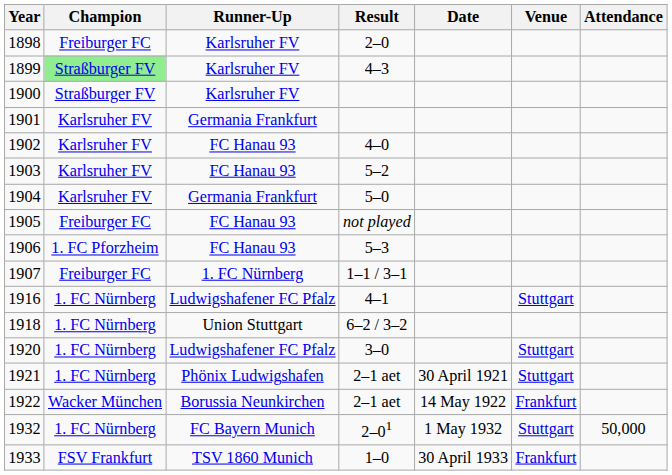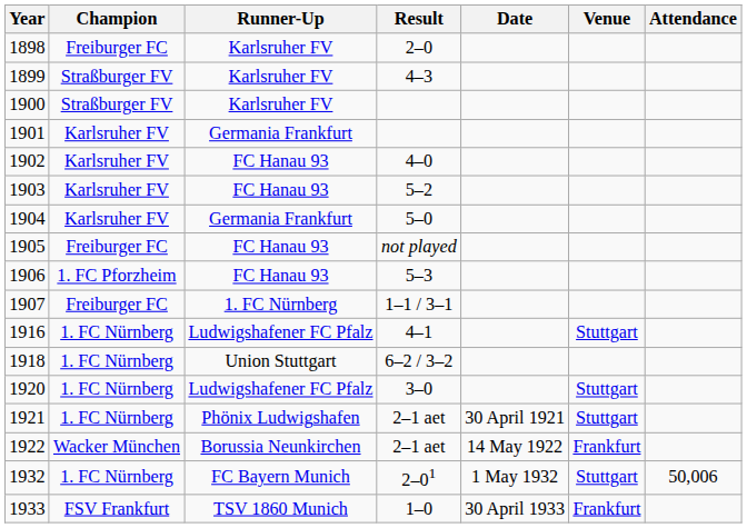 <table class=wikitable>
 <tr>
 <th>Year</th>
 <th style="text-align:center">Champion</th>
 <th style="text-align:center">Runner-Up</th>
 <th style="text-align:center">Result</th>
 <th style="text-align:center">Date</th>
 <th style="text-align:center">Venue</th>
 <th style="text-align:center">Attendance</th>
 </tr>
 <tr align="center">
 <td>1898</td>
 <td><a href='#'>Freiburger FC</a></td>
 <td><a href='#'>Karlsruher FV</a></td>
 <td>2–0</td>
 <td></td>
 <td></td>
 <td></td>
 </tr>
 <tr align="center">
 <td>1899</td>
-<td style="background: lightgreen;"><a href='#'>Straßburger FV</a></td>
+<td><a href='#'>Straßburger FV</a></td>
 <td><a href='#'>Karlsruher FV</a></td>
 <td>4–3</td>
 <td></td>
 <td></td>
 <td></td>
 </tr>
 <tr align="center">
 <td>1900</td>
 <td><a href='#'>Straßburger FV</a></td>
 <td><a href='#'>Karlsruher FV</a></td>
 <td></td>
 <td></td>
 <td></td>
 <td></td>
 </tr>
 <tr align="center">
 <td>1901</td>
 <td><a href='#'>Karlsruher FV</a></td>
 <td><a href='#'>Germania Frankfurt</a></td>
 <td></td>
 <td></td>
 <td></td>
 <td></td>
 </tr>
 <tr align="center">
 <td>1902</td>
 <td><a href='#'>Karlsruher FV</a></td>
 <td><a href='#'>FC Hanau 93</a></td>
 <td>4–0</td>
 <td></td>
 <td></td>
 <td></td>
 </tr>
 <tr align="center">
 <td>1903</td>
 <td><a href='#'>Karlsruher FV</a></td>
 <td><a href='#'>FC Hanau 93</a></td>
 <td>5–2</td>
 <td></td>
 <td></td>
 <td></td>
 </tr>
 <tr align="center">
 <td>1904</td>
 <td><a href='#'>Karlsruher FV</a></td>
 <td><a href='#'>Germania Frankfurt</a></td>
 <td>5–0</td>
 <td></td>
 <td></td>
 <td></td>
 </tr>
 <tr align="center">
 <td>1905</td>
 <td><a href='#'>Freiburger FC</a></td>
 <td><a href='#'>FC Hanau 93</a></td>
 <td><em>not played</em></td>
 <td></td>
 <td></td>
 <td></td>
 </tr>
 <tr align="center">
 <td>1906</td>
 <td><a href='#'>1. FC Pforzheim</a></td>
 <td><a href='#'>FC Hanau 93</a></td>
 <td>5–3</td>
 <td></td>
 <td></td>
 <td></td>
 </tr>
 <tr align="center">
 <td>1907</td>
 <td><a href='#'>Freiburger FC</a></td>
 <td><a href='#'>1. FC Nürnberg</a></td>
 <td>1–1 / 3–1</td>
 <td></td>
 <td></td>
 <td></td>
 </tr>
 <tr align="center">
 <td>1916</td>
 <td><a href='#'>1. FC Nürnberg</a></td>
 <td><a href='#'>Ludwigshafener FC Pfalz</a></td>
 <td>4–1</td>
 <td></td>
 <td><a href='#'>Stuttgart</a></td>
 <td></td>
 </tr>
 <tr align="center">
 <td>1918</td>
 <td><a href='#'>1. FC Nürnberg</a></td>
 <td>Union Stuttgart</td>
 <td>6–2 / 3–2</td>
 <td></td>
 <td></td>
 <td></td>
 </tr>
 <tr align="center">
 <td>1920</td>
 <td><a href='#'>1. FC Nürnberg</a></td>
 <td><a href='#'>Ludwigshafener FC Pfalz</a></td>
 <td>3–0</td>
 <td></td>
 <td><a href='#'>Stuttgart</a></td>
 <td></td>
 </tr>
 <tr align="center">
 <td>1921</td>
 <td><a href='#'>1. FC Nürnberg</a></td>
 <td><a href='#'>Phönix Ludwigshafen</a></td>
 <td>2–1 aet</td>
 <td>30 April 1921</td>
 <td><a href='#'>Stuttgart</a></td>
 <td></td>
 </tr>
 <tr align="center">
 <td>1922</td>
 <td><a href='#'>Wacker München</a></td>
 <td><a href='#'>Borussia Neunkirchen</a></td>
 <td>2–1 aet</td>
 <td>14 May 1922</td>
 <td><a href='#'>Frankfurt</a></td>
 <td></td>
 </tr>
 <tr align="center">
 <td>1932</td>
 <td><a href='#'>1. FC Nürnberg</a></td>
 <td><a href='#'>FC Bayern Munich</a></td>
 <td>2–0<sup>1</sup></td>
 <td>1 May 1932</td>
 <td><a href='#'>Stuttgart</a></td>
-<td>50,000</td>
+<td>50,006</td>
 </tr>
 <tr align="center">
 <td>1933</td>
 <td><a href='#'>FSV Frankfurt</a></td>
 <td><a href='#'>TSV 1860 Munich</a></td>
 <td>1–0</td>
 <td>30 April 1933</td>
 <td><a href='#'>Frankfurt</a></td>
 <td></td>
 </tr>
 </table>
